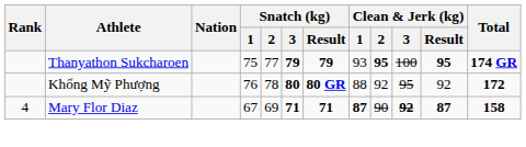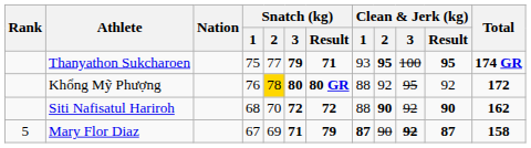 <table class="wikitable sortable" style="text-align:center;">
 <tr>
 <th rowspan=2>Rank</th>
 <th rowspan=2>Athlete</th>
 <th rowspan=2>Nation</th>
 <th colspan=4>Snatch (kg)</th>
 <th colspan=4>Clean & Jerk (kg)</th>
 <th rowspan=2>Total</th>
 </tr>
 <tr>
 <th>1</th>
 <th>2</th>
 <th>3</th>
 <th>Result</th>
 <th>1</th>
 <th>2</th>
 <th>3</th>
 <th>Result</th>
 </tr>
 <tr>
 <td></td>
 <td align=left><a href='#'>Thanyathon Sukcharoen</a></td>
 <td align=left></td>
 <td>75</td>
 <td>77</td>
 <td><strong>79</strong></td>
-<td><strong>79</strong></td>
+<td><strong>71</strong></td>
 <td>93</td>
 <td><strong>95</strong></td>
 <td><s>100</s></td>
 <td><strong>95</strong></td>
 <td><strong>174</strong> <strong><a href='#'>GR</a></strong></td>
 </tr>
 <tr>
 <td></td>
 <td align=left>Khổng Mỹ Phượng</td>
 <td align=left></td>
 <td>76</td>
-<td>78</td>
+<td style="background: gold;">78</td>
 <td><strong>80</strong></td>
 <td><strong>80</strong> <strong><a href='#'>GR</a></strong></td>
 <td>88</td>
 <td>92</td>
 <td><s>95</s></td>
 <td>92</td>
 <td><strong>172</strong></td>
 </tr>
 <tr>
-<td>4</td>
+<td></td>
+<td align=left><a href='#'>Siti Nafisatul Hariroh</a></td>
+<td align=left></td>
+<td>68</td>
+<td>70</td>
+<td><strong>72</strong></td>
+<td><strong>72</strong></td>
+<td>88</td>
+<td><strong>90</strong></td>
+<td><s>92</s></td>
+<td><strong>90</strong></td>
+<td><strong>162</strong></td>
+</tr>
+<tr>
+<td>5</td>
 <td align=left><a href='#'>Mary Flor Diaz</a></td>
 <td align=left></td>
 <td>67</td>
 <td>69</td>
 <td><strong>71</strong></td>
-<td><strong>71</strong></td>
+<td><strong>79</strong></td>
 <td><strong>87</strong></td>
 <td><s>90</s></td>
 <td><strong><s>92</s></strong></td>
 <td><strong>87</strong></td>
 <td><strong>158</strong></td>
 </tr>
 </table>
